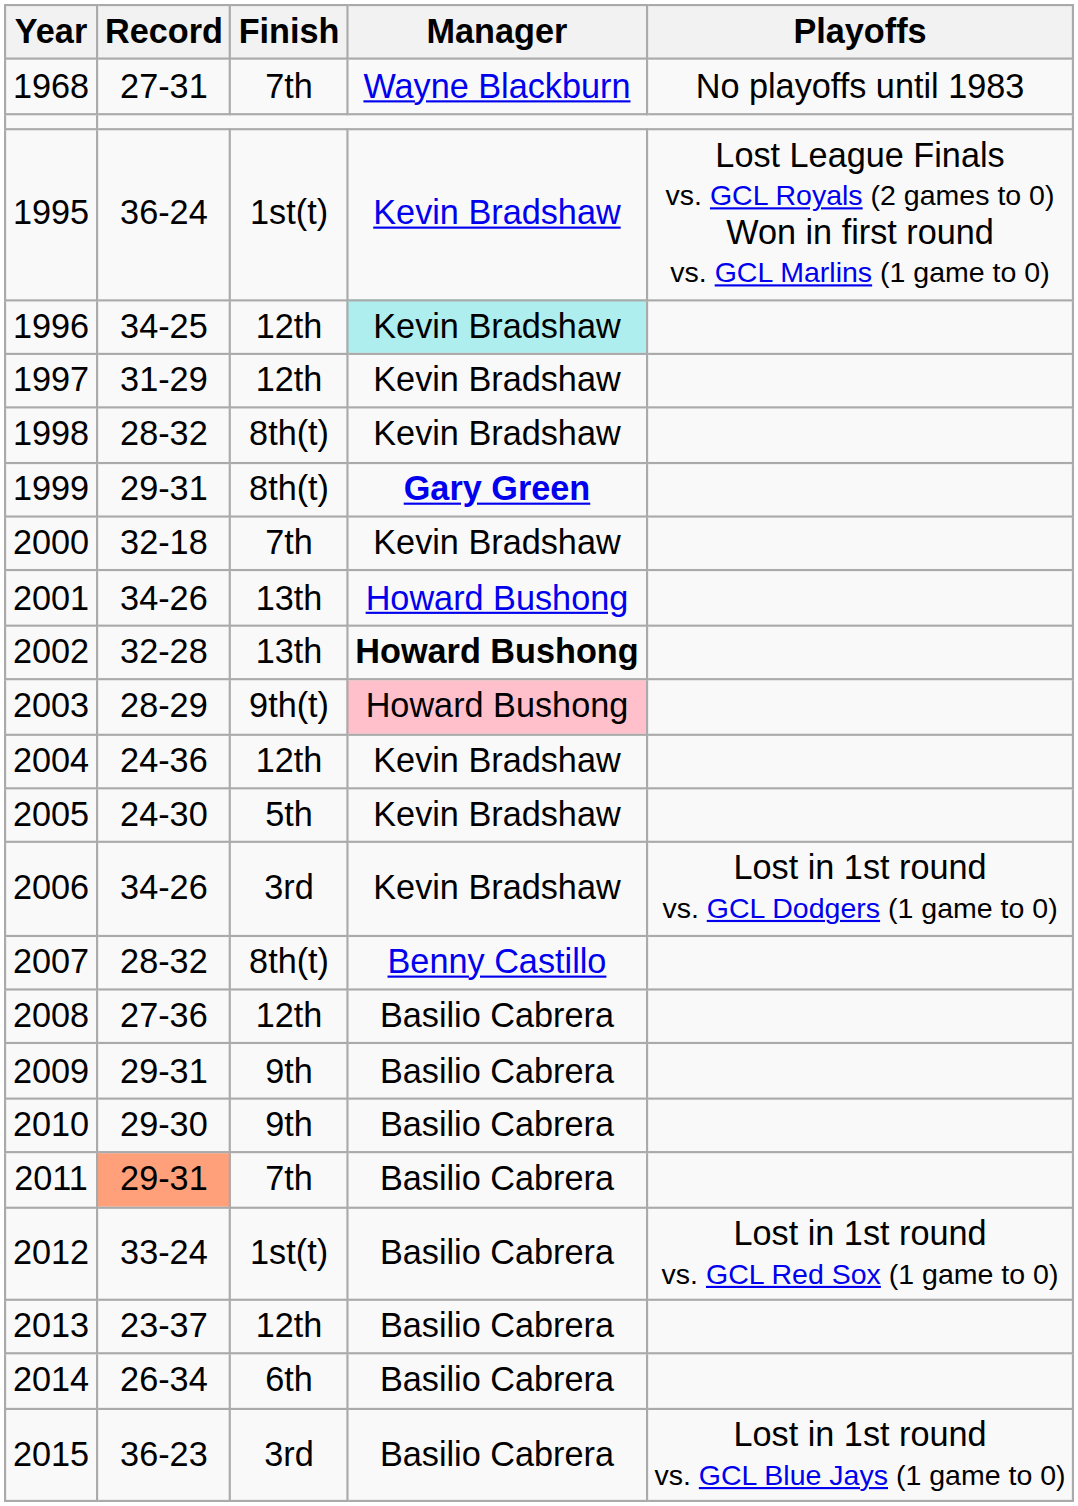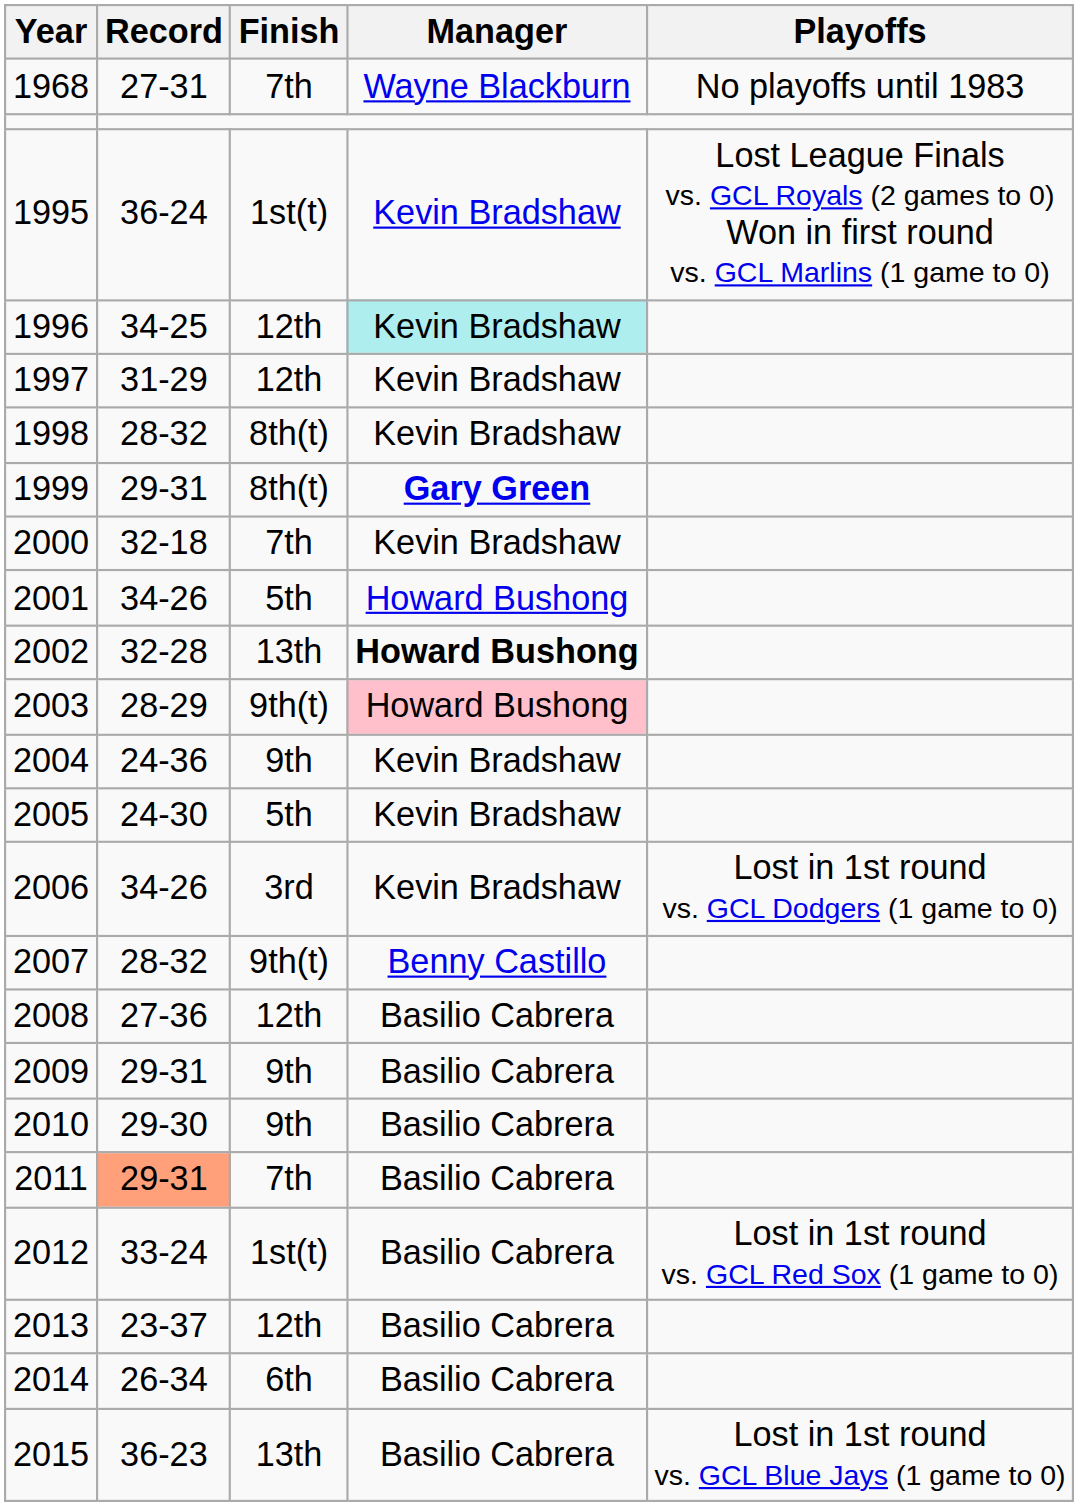 <table class="wikitable">
 <tr>
 <th>Year</th>
 <th>Record</th>
 <th>Finish</th>
 <th>Manager</th>
 <th>Playoffs</th>
 </tr>
 <tr align=center>
 <td>1968</td>
 <td>27-31</td>
 <td>7th</td>
 <td><a href='#'>Wayne Blackburn</a></td>
 <td>No playoffs until 1983</td>
 </tr>
 <tr align=center>
 <td></td>
 </tr>
 <tr align=center>
 <td>1995</td>
 <td>36-24</td>
 <td>1st(t)</td>
 <td><a href='#'>Kevin Bradshaw</a></td>
 <td>Lost League Finals<br><small>vs. <a href='#'>GCL Royals</a> (2 games to 0)</small><br>Won in first round<br><small>vs. <a href='#'>GCL Marlins</a> (1 game to 0)</small></td>
 </tr>
 <tr align=center>
 <td>1996</td>
 <td>34-25</td>
 <td>12th</td>
 <td style="background: paleturquoise;">Kevin Bradshaw</td>
 <td></td>
 </tr>
 <tr align=center>
 <td>1997</td>
 <td>31-29</td>
 <td>12th</td>
 <td>Kevin Bradshaw</td>
 <td></td>
 </tr>
 <tr align=center>
 <td>1998</td>
 <td>28-32</td>
 <td>8th(t)</td>
 <td>Kevin Bradshaw</td>
 <td></td>
 </tr>
 <tr align=center>
 <td>1999</td>
 <td>29-31</td>
 <td>8th(t)</td>
 <td><strong><a href='#'>Gary Green</a></strong></td>
 <td></td>
 </tr>
 <tr align=center>
 <td>2000</td>
 <td>32-18</td>
 <td>7th</td>
 <td>Kevin Bradshaw</td>
 <td></td>
 </tr>
 <tr align=center>
 <td>2001</td>
 <td>34-26</td>
-<td>13th</td>
+<td>5th</td>
 <td><a href='#'>Howard Bushong</a></td>
 <td></td>
 </tr>
 <tr align=center>
 <td>2002</td>
 <td>32-28</td>
 <td>13th</td>
 <td><strong>Howard Bushong</strong></td>
 <td></td>
 </tr>
 <tr align=center>
 <td>2003</td>
 <td>28-29</td>
 <td>9th(t)</td>
 <td style="background: pink;">Howard Bushong</td>
 <td></td>
 </tr>
 <tr align=center>
 <td>2004</td>
 <td>24-36</td>
-<td>12th</td>
+<td>9th</td>
 <td>Kevin Bradshaw</td>
 <td></td>
 </tr>
 <tr align=center>
 <td>2005</td>
 <td>24-30</td>
 <td>5th</td>
 <td>Kevin Bradshaw</td>
 <td></td>
 </tr>
 <tr align=center>
 <td>2006</td>
 <td>34-26</td>
 <td>3rd</td>
 <td>Kevin Bradshaw</td>
 <td>Lost in 1st round<br><small>vs. <a href='#'>GCL Dodgers</a> (1 game to 0)</small></td>
 </tr>
 <tr align=center>
 <td>2007</td>
 <td>28-32</td>
-<td>8th(t)</td>
+<td>9th(t)</td>
 <td><a href='#'>Benny Castillo</a></td>
 <td></td>
 </tr>
 <tr align=center>
 <td>2008</td>
 <td>27-36</td>
 <td>12th</td>
 <td>Basilio Cabrera</td>
 <td></td>
 </tr>
 <tr align=center>
 <td>2009</td>
 <td>29-31</td>
 <td>9th</td>
 <td>Basilio Cabrera</td>
 <td></td>
 </tr>
 <tr align=center>
 <td>2010</td>
 <td>29-30</td>
 <td>9th</td>
 <td>Basilio Cabrera</td>
 <td></td>
 </tr>
 <tr align=center>
 <td>2011</td>
 <td style="background: lightsalmon;">29-31</td>
 <td>7th</td>
 <td>Basilio Cabrera</td>
 <td></td>
 </tr>
 <tr align=center>
 <td>2012</td>
 <td>33-24</td>
 <td>1st(t)</td>
 <td>Basilio Cabrera</td>
 <td>Lost in 1st round<br><small>vs. <a href='#'>GCL Red Sox</a> (1 game to 0)</small></td>
 </tr>
 <tr align=center>
 <td>2013</td>
 <td>23-37</td>
 <td>12th</td>
 <td>Basilio Cabrera</td>
 <td></td>
 </tr>
 <tr align=center>
 <td>2014</td>
 <td>26-34</td>
 <td>6th</td>
 <td>Basilio Cabrera</td>
 <td></td>
 </tr>
 <tr align=center>
 <td>2015</td>
 <td>36-23</td>
-<td>3rd</td>
+<td>13th</td>
 <td>Basilio Cabrera</td>
 <td>Lost in 1st round<br><small>vs. <a href='#'>GCL Blue Jays</a> (1 game to 0)</small></td>
 </tr>
 </table>
